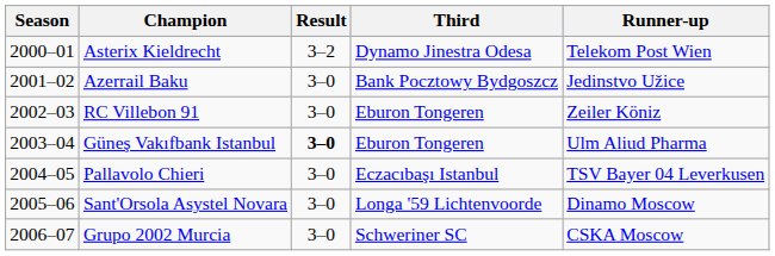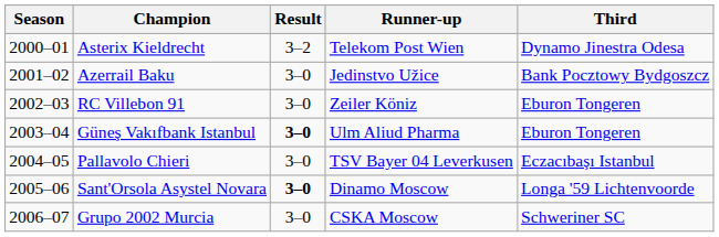 <table class=wikitable style="font-size:90%;">
 <tr bgcolor=#C1D8FF>
 <th>Season</th>
 <th>Champion</th>
 <th>Result</th>
+<th>Runner-up</th>
 <th>Third</th>
-<th>Runner-up</th>
 </tr>
 <tr>
 <td align=center>2000–01</td>
 <td> <a href='#'>Asterix Kieldrecht</a></td>
 <td align=center>3–2</td>
+<td> <a href='#'>Telekom Post Wien</a></td>
 <td> <a href='#'>Dynamo Jinestra Odesa</a></td>
-<td> <a href='#'>Telekom Post Wien</a></td>
 </tr>
 <tr>
 <td align=center>2001–02</td>
 <td> <a href='#'>Azerrail Baku</a></td>
 <td align=center>3–0</td>
+<td> <a href='#'>Jedinstvo Užice</a></td>
 <td> <a href='#'>Bank Pocztowy Bydgoszcz</a></td>
-<td> <a href='#'>Jedinstvo Užice</a></td>
 </tr>
 <tr>
 <td align=center>2002–03</td>
 <td> <a href='#'>RC Villebon 91</a></td>
 <td align=center>3–0</td>
+<td> <a href='#'>Zeiler Köniz</a></td>
 <td> <a href='#'>Eburon Tongeren</a></td>
-<td> <a href='#'>Zeiler Köniz</a></td>
 </tr>
 <tr>
 <td align=center>2003–04</td>
 <td> <a href='#'>Güneş Vakıfbank Istanbul</a></td>
 <td align=center><strong>3–0</strong></td>
+<td> <a href='#'>Ulm Aliud Pharma</a></td>
 <td> <a href='#'>Eburon Tongeren</a></td>
-<td> <a href='#'>Ulm Aliud Pharma</a></td>
 </tr>
 <tr>
 <td align=center>2004–05</td>
 <td> <a href='#'>Pallavolo Chieri</a></td>
 <td align=center>3–0</td>
+<td> <a href='#'>TSV Bayer 04 Leverkusen</a></td>
 <td> <a href='#'>Eczacıbaşı Istanbul</a></td>
-<td> <a href='#'>TSV Bayer 04 Leverkusen</a></td>
 </tr>
 <tr>
 <td align=center>2005–06</td>
 <td> <a href='#'>Sant'Orsola Asystel Novara</a></td>
-<td align=center>3–0</td>
+<td align=center><strong>3–0</strong></td>
+<td> <a href='#'>Dinamo Moscow</a></td>
 <td> <a href='#'>Longa '59 Lichtenvoorde</a></td>
-<td> <a href='#'>Dinamo Moscow</a></td>
 </tr>
 <tr>
 <td align=center>2006–07</td>
 <td> <a href='#'>Grupo 2002 Murcia</a></td>
 <td align=center>3–0</td>
+<td> <a href='#'>CSKA Moscow</a></td>
 <td> <a href='#'>Schweriner SC</a></td>
-<td> <a href='#'>CSKA Moscow</a></td>
 </tr>
 </table>
